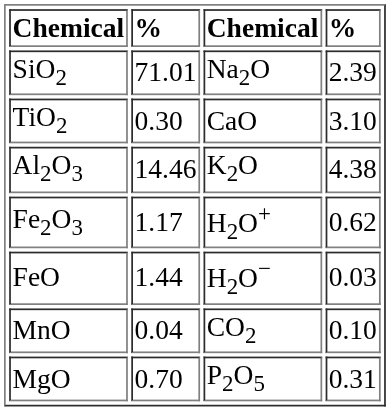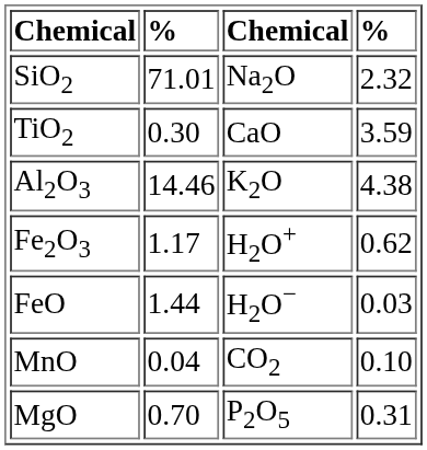 <table border="1">
 <tr>
 <td><strong>Chemical</strong></td>
 <td><strong>%</strong></td>
 <td><strong>Chemical</strong></td>
 <td><strong>%</strong></td>
 </tr>
 <tr>
 <td>SiO<sub>2</sub></td>
 <td>71.01</td>
 <td>Na<sub>2</sub>O</td>
-<td>2.39</td>
+<td>2.32</td>
 </tr>
 <tr>
 <td>TiO<sub>2</sub></td>
 <td>0.30</td>
 <td>CaO</td>
-<td>3.10</td>
+<td>3.59</td>
 </tr>
 <tr>
 <td>Al<sub>2</sub>O<sub>3</sub></td>
 <td>14.46</td>
 <td>K<sub>2</sub>O</td>
 <td>4.38</td>
 </tr>
 <tr>
 <td>Fe<sub>2</sub>O<sub>3</sub></td>
 <td>1.17</td>
 <td>H<sub>2</sub>O<sup>+</sup></td>
 <td>0.62</td>
 </tr>
 <tr>
 <td>FeO</td>
 <td>1.44</td>
 <td>H<sub>2</sub>O<sup>−</sup></td>
 <td>0.03</td>
 </tr>
 <tr>
 <td>MnO</td>
 <td>0.04</td>
 <td>CO<sub>2</sub></td>
 <td>0.10</td>
 </tr>
 <tr>
 <td>MgO</td>
 <td>0.70</td>
 <td>P<sub>2</sub>O<sub>5</sub></td>
 <td>0.31</td>
 </tr>
 </table>
